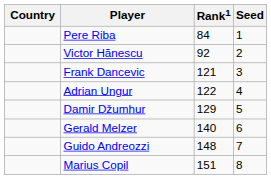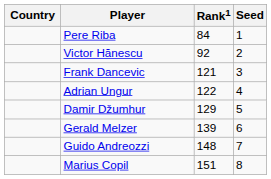 <table class="sortable wikitable">
 <tr>
 <th width="70">Country</th>
 <th width="175">Player</th>
 <th>Rank<sup>1</sup></th>
 <th>Seed</th>
 </tr>
 <tr>
 <td></td>
 <td><a href='#'>Pere Riba</a></td>
 <td>84</td>
 <td>1</td>
 </tr>
 <tr>
 <td></td>
 <td><a href='#'>Victor Hănescu</a></td>
 <td>92</td>
 <td>2</td>
 </tr>
 <tr>
 <td></td>
 <td><a href='#'>Frank Dancevic</a></td>
 <td>121</td>
 <td>3</td>
 </tr>
 <tr>
 <td></td>
 <td><a href='#'>Adrian Ungur</a></td>
 <td>122</td>
 <td>4</td>
 </tr>
 <tr>
 <td></td>
 <td><a href='#'>Damir Džumhur</a></td>
 <td>129</td>
 <td>5</td>
 </tr>
 <tr>
 <td></td>
 <td><a href='#'>Gerald Melzer</a></td>
-<td>140</td>
+<td>139</td>
 <td>6</td>
 </tr>
 <tr>
 <td></td>
 <td><a href='#'>Guido Andreozzi</a></td>
 <td>148</td>
 <td>7</td>
 </tr>
 <tr>
 <td></td>
 <td><a href='#'>Marius Copil</a></td>
 <td>151</td>
 <td>8</td>
 </tr>
 </table>
